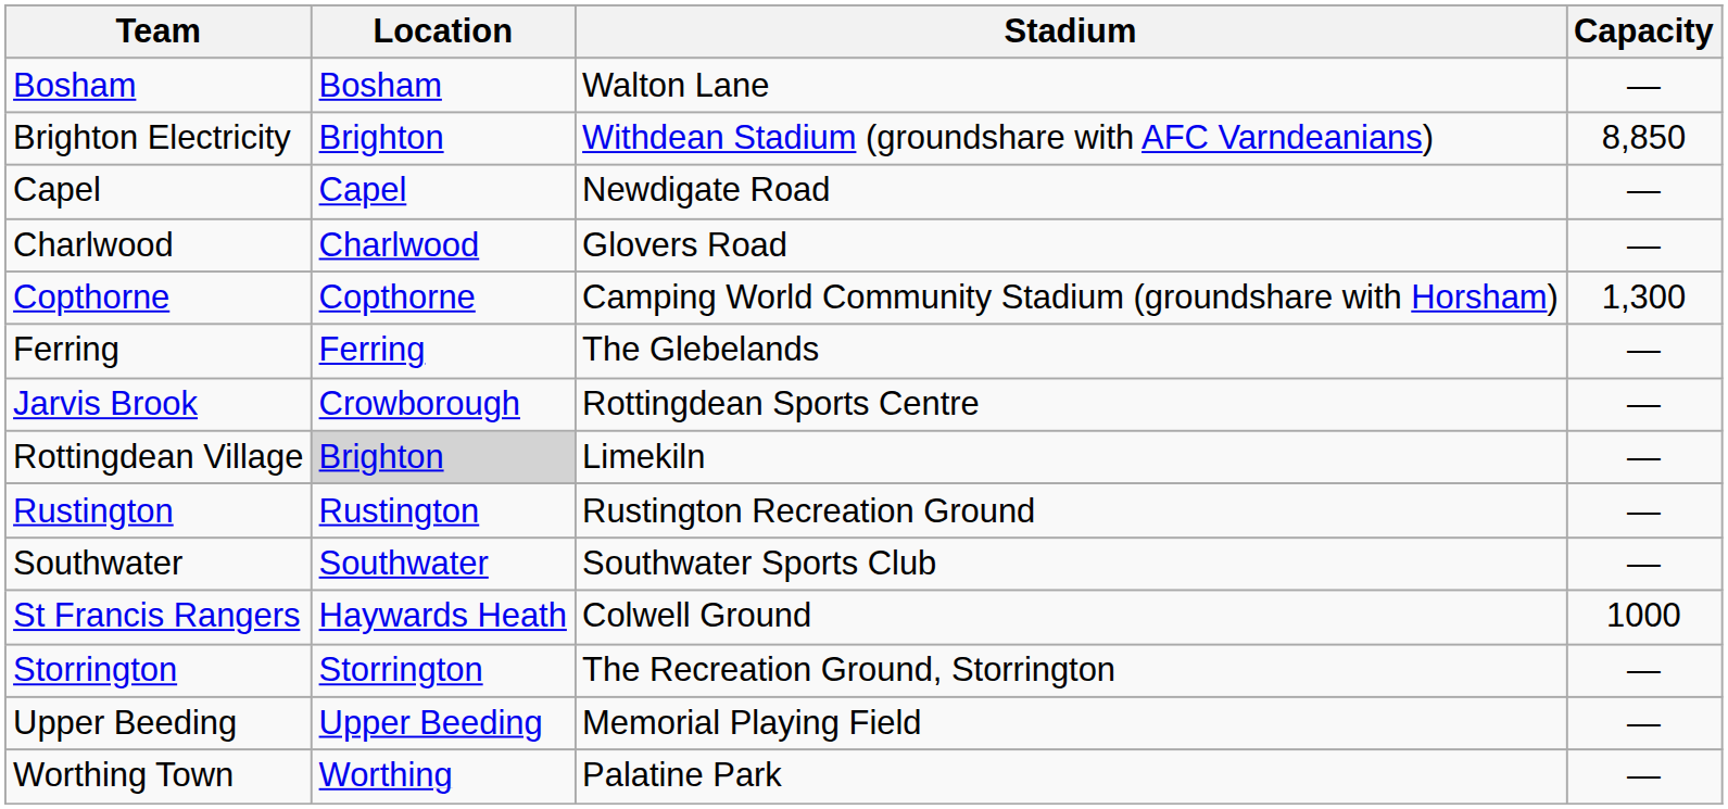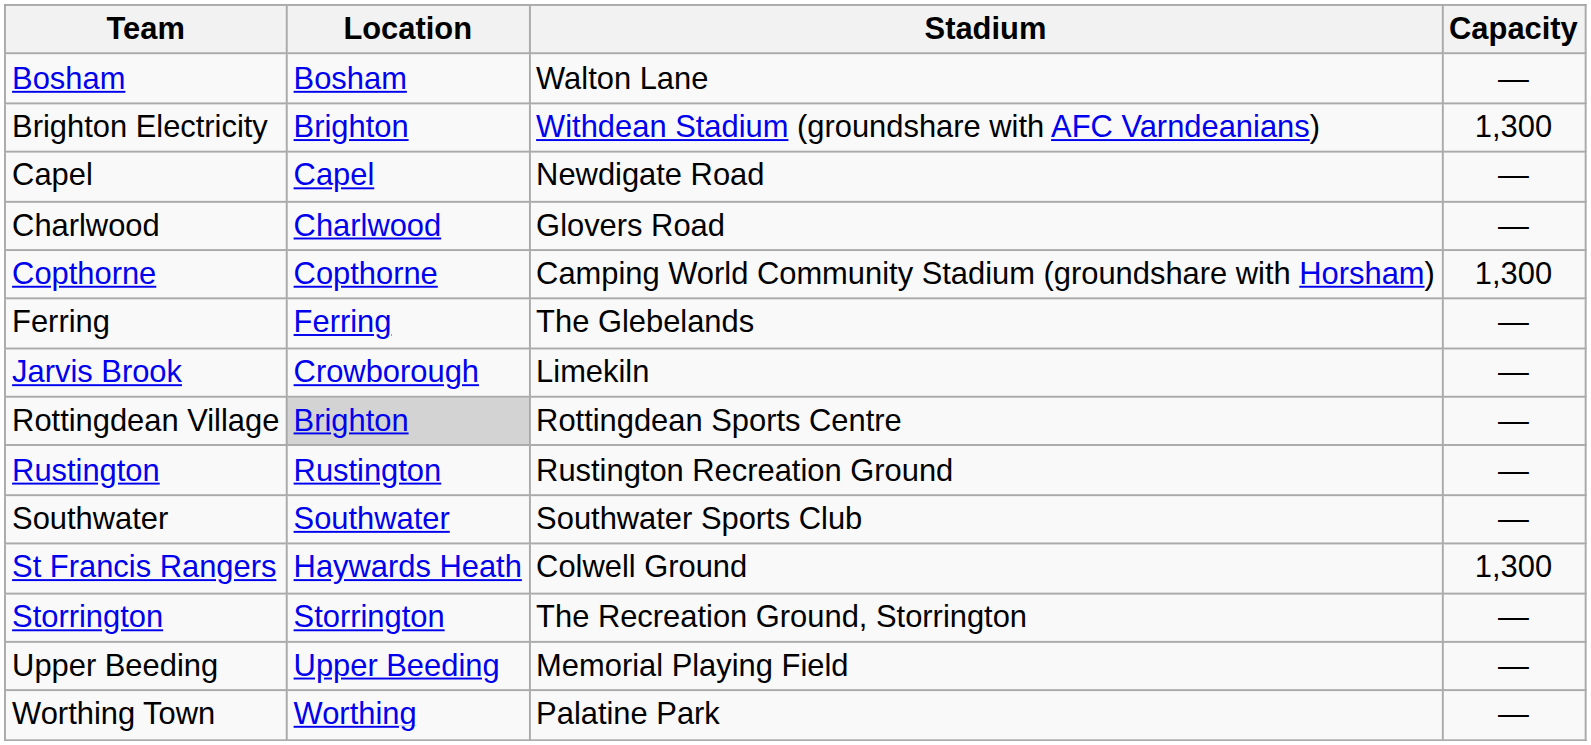 <table class="wikitable sortable">
 <tr>
 <th>Team</th>
 <th>Location</th>
 <th>Stadium</th>
 <th>Capacity</th>
 </tr>
 <tr>
 <td><a href='#'>Bosham</a></td>
 <td><a href='#'>Bosham</a></td>
 <td>Walton Lane</td>
 <td align="center">—</td>
 </tr>
 <tr>
 <td>Brighton Electricity</td>
 <td><a href='#'>Brighton</a> </td>
 <td><a href='#'>Withdean Stadium</a> (groundshare with <a href='#'>AFC Varndeanians</a>)</td>
-<td align="center">8,850</td>
+<td align="center">1,300</td>
 </tr>
 <tr>
 <td>Capel</td>
 <td><a href='#'>Capel</a></td>
 <td>Newdigate Road</td>
 <td align="center">—</td>
 </tr>
 <tr>
 <td>Charlwood</td>
 <td><a href='#'>Charlwood</a></td>
 <td>Glovers Road</td>
 <td align="center">—</td>
 </tr>
 <tr>
 <td><a href='#'>Copthorne</a></td>
 <td><a href='#'>Copthorne</a></td>
 <td>Camping World Community Stadium (groundshare with <a href='#'>Horsham</a>)</td>
 <td align="center">1,300</td>
 </tr>
 <tr>
 <td>Ferring</td>
 <td><a href='#'>Ferring</a></td>
 <td>The Glebelands</td>
 <td align="center">—</td>
 </tr>
 <tr>
 <td><a href='#'>Jarvis Brook</a></td>
 <td><a href='#'>Crowborough</a></td>
-<td>Rottingdean Sports Centre</td>
+<td>Limekiln</td>
 <td align="center">—</td>
 </tr>
 <tr>
 <td>Rottingdean Village</td>
 <td style="background: lightgrey;"><a href='#'>Brighton</a> </td>
-<td>Limekiln</td>
+<td>Rottingdean Sports Centre</td>
 <td align="center">—</td>
 </tr>
 <tr>
 <td><a href='#'>Rustington</a></td>
 <td><a href='#'>Rustington</a></td>
 <td>Rustington Recreation Ground</td>
 <td align="center">—</td>
 </tr>
 <tr>
 <td>Southwater</td>
 <td><a href='#'>Southwater</a></td>
 <td>Southwater Sports Club</td>
 <td align="center">—</td>
 </tr>
 <tr>
 <td><a href='#'>St Francis Rangers</a></td>
 <td><a href='#'>Haywards Heath</a></td>
 <td>Colwell Ground</td>
-<td align="center">1000</td>
+<td align="center">1,300</td>
 </tr>
 <tr>
 <td><a href='#'>Storrington</a></td>
 <td><a href='#'>Storrington</a></td>
 <td>The Recreation Ground, Storrington</td>
 <td align="center">—</td>
 </tr>
 <tr>
 <td>Upper Beeding</td>
 <td><a href='#'>Upper Beeding</a></td>
 <td>Memorial Playing Field</td>
 <td align="center">—</td>
 </tr>
 <tr>
 <td>Worthing Town</td>
 <td><a href='#'>Worthing</a></td>
 <td>Palatine Park</td>
 <td align="center">—</td>
 </tr>
 </table>
